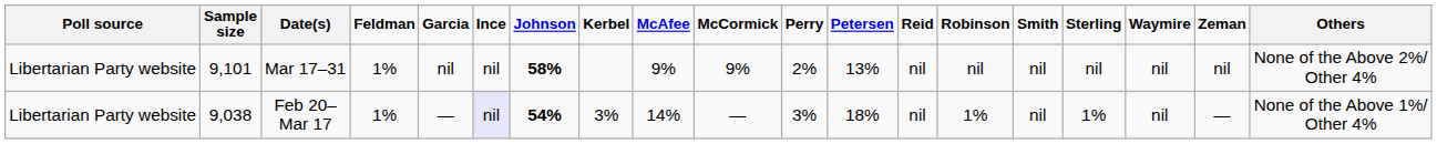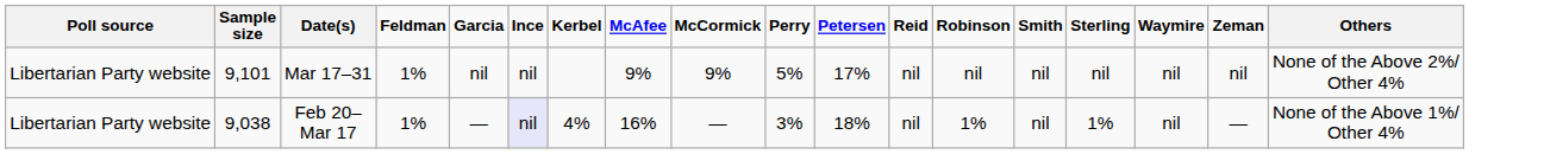 <table class="wikitable" style="text-align:center;font-size:small;">
 <tr>
 <th style="font-size:88%">Poll source</th>
 <th style="font-size:88%">Sample<br>size<br></th>
 <th style="font-size:88%">Date(s)</th>
 <td style="font-size:88%"><strong>Feldman</strong></td>
 <td style="font-size:88%"><strong>Garcia</strong></td>
 <td style="font-size:88%"><strong>Ince</strong></td>
-<td style="font-size:88%"><strong><a href='#'>Johnson</a></strong></td>
 <td style="font-size:88%"><strong>Kerbel</strong></td>
 <td style="font-size:88%"><strong><a href='#'>McAfee</a></strong></td>
 <td style="font-size:88%"><strong>McCormick</strong></td>
 <td style="font-size:88%"><strong>Perry</strong></td>
 <td style="font-size:88%"><strong><a href='#'>Petersen</a></strong></td>
 <td style="font-size:88%"><strong>Reid</strong></td>
 <td style="font-size:88%"><strong>Robinson</strong></td>
 <td style="font-size:88%"><strong>Smith</strong></td>
 <td style="font-size:88%"><strong>Sterling</strong></td>
 <td style="font-size:88%"><strong>Waymire</strong></td>
 <td style="font-size:88%"><strong>Zeman</strong></td>
 <th style="font-size:88%">Others</th>
 </tr>
 <tr>
 <td>Libertarian Party website</td>
 <td>9,101<br></td>
 <td>Mar 17–31</td>
 <td>1%</td>
 <td>nil</td>
 <td>nil</td>
-<td><strong>58%</strong></td>
 <td></td>
 <td>9%</td>
 <td>9%</td>
-<td>2%</td>
-<td>13%</td>
+<td>5%</td>
+<td>17%</td>
 <td>nil</td>
 <td>nil</td>
 <td>nil</td>
 <td>nil</td>
 <td>nil</td>
 <td>nil</td>
 <td>None of the Above 2%/<br>Other 4%</td>
 </tr>
 <tr>
 <td>Libertarian Party website</td>
 <td>9,038<br></td>
 <td>Feb 20–<br>Mar 17</td>
 <td>1%</td>
 <td>—</td>
 <td style="background: lavender;">nil</td>
-<td><strong>54%</strong></td>
-<td>3%</td>
-<td>14%</td>
+<td>4%</td>
+<td>16%</td>
 <td>—</td>
 <td>3%</td>
 <td>18%</td>
 <td>nil</td>
 <td>1%</td>
 <td>nil</td>
 <td>1%</td>
 <td>nil</td>
 <td>—</td>
 <td>None of the Above 1%/<br>Other 4%</td>
 </tr>
 </table>
